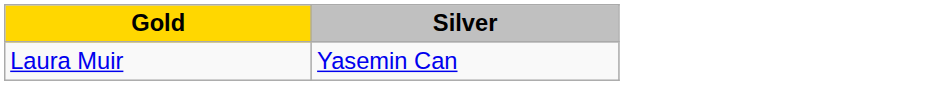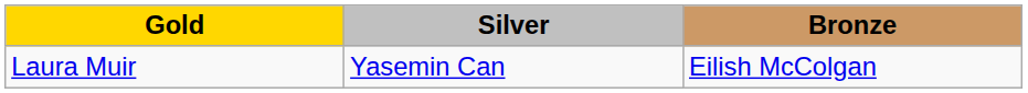 <table class="wikitable" style="text-align:left">
 <tr align="center">
 <td width=200 bgcolor=gold><strong>Gold</strong></td>
 <td width=200 bgcolor=silver><strong>Silver</strong></td>
+<td width=200 bgcolor=CC9966><strong>Bronze</strong></td>
 </tr>
 <tr>
 <td><a href='#'>Laura Muir</a><br><em></em></td>
 <td><a href='#'>Yasemin Can</a><br><em></em></td>
+<td><a href='#'>Eilish McColgan</a><br><em></em></td>
 </tr>
 </table>
